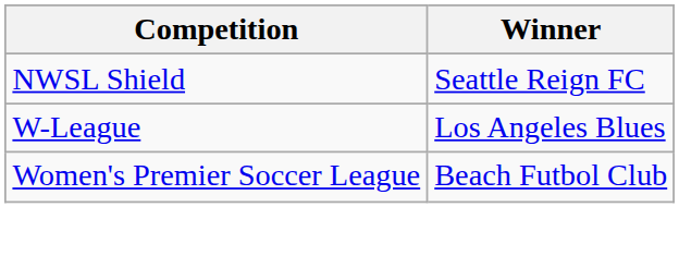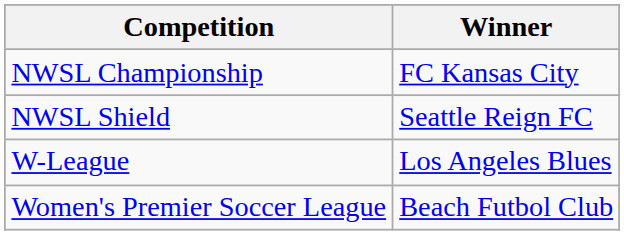 <table class="wikitable">
 <tr>
 <th>Competition</th>
 <th>Winner</th>
+</tr>
+<tr>
+<td><a href='#'>NWSL Championship</a></td>
+<td><a href='#'>FC Kansas City</a></td>
 </tr>
 <tr>
 <td><a href='#'>NWSL Shield</a></td>
 <td><a href='#'>Seattle Reign FC</a></td>
 </tr>
 <tr>
 <td><a href='#'>W-League</a></td>
 <td><a href='#'>Los Angeles Blues</a></td>
 </tr>
 <tr>
 <td><a href='#'>Women's Premier Soccer League</a></td>
 <td><a href='#'>Beach Futbol Club</a></td>
 </tr>
 </table>
